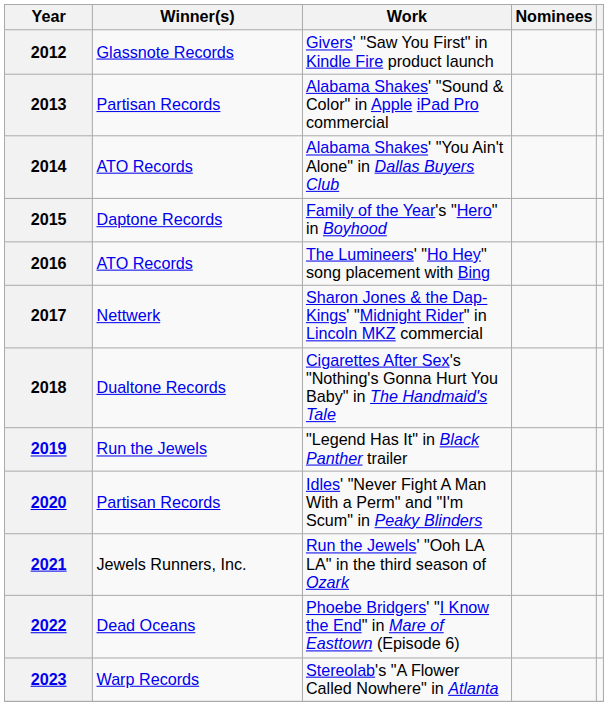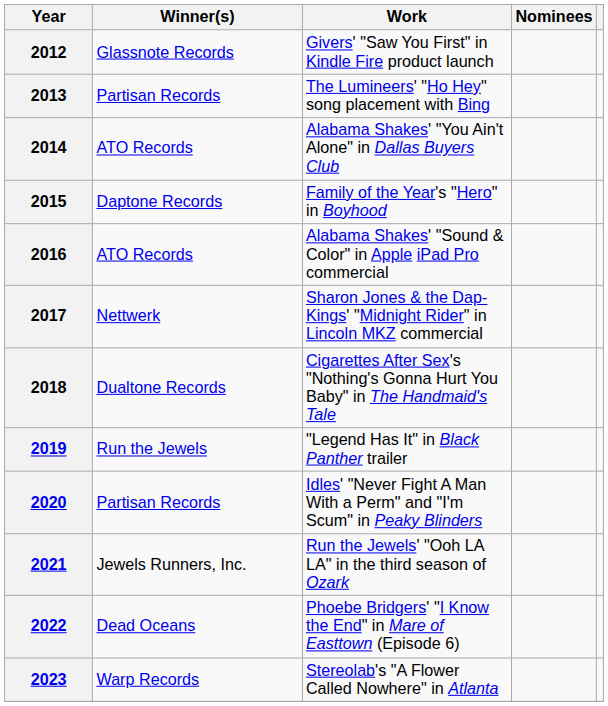 <table class="wikitable sortable">
 <tr>
 <th scope="col" style="width:5em;">Year</th>
 <th scope="col" style="width:200px;">Winner(s)</th>
 <th scope="col" style="width:200px;">Work</th>
 <th scope="col" class="unsortable">Nominees</th>
 <th scope="col" class="unsortable"></th>
 </tr>
 <tr>
 <th scope="row">2012</th>
 <td><a href='#'>Glassnote Records</a></td>
 <td><a href='#'>Givers</a>' "Saw You First" in <a href='#'>Kindle Fire</a> product launch</td>
 <td></td>
 <td align="center"></td>
 </tr>
 <tr>
 <th scope="row">2013</th>
 <td><a href='#'>Partisan Records</a></td>
-<td><a href='#'>Alabama Shakes</a>' "Sound & Color" in <a href='#'>Apple</a> <a href='#'>iPad Pro</a> commercial</td>
+<td><a href='#'>The Lumineers</a>' "<a href='#'>Ho Hey</a>" song placement with <a href='#'>Bing</a></td>
 <td></td>
 <td align="center"></td>
 </tr>
 <tr>
 <th scope="row">2014</th>
 <td><a href='#'>ATO Records</a></td>
 <td><a href='#'>Alabama Shakes</a>' "You Ain't Alone" in <em><a href='#'>Dallas Buyers Club</a></em></td>
 <td></td>
 <td align="center"></td>
 </tr>
 <tr>
 <th scope="row">2015</th>
 <td><a href='#'>Daptone Records</a></td>
 <td><a href='#'>Family of the Year</a>'s "<a href='#'>Hero</a>" in <em><a href='#'>Boyhood</a></em></td>
 <td></td>
 <td align="center"></td>
 </tr>
 <tr>
 <th scope="Row">2016</th>
 <td><a href='#'>ATO Records</a></td>
-<td><a href='#'>The Lumineers</a>' "<a href='#'>Ho Hey</a>" song placement with <a href='#'>Bing</a></td>
+<td><a href='#'>Alabama Shakes</a>' "Sound & Color" in <a href='#'>Apple</a> <a href='#'>iPad Pro</a> commercial</td>
 <td></td>
 <td align="center"></td>
 </tr>
 <tr>
 <th scope="row">2017</th>
 <td><a href='#'>Nettwerk</a></td>
 <td><a href='#'>Sharon Jones & the Dap-Kings</a>' "<a href='#'>Midnight Rider</a>" in <a href='#'>Lincoln MKZ</a> commercial</td>
 <td></td>
 <td align="center"></td>
 </tr>
 <tr>
 <th scope="row">2018</th>
 <td><a href='#'>Dualtone Records</a></td>
 <td><a href='#'>Cigarettes After Sex</a>'s "Nothing's Gonna Hurt You Baby" in <em><a href='#'>The Handmaid's Tale</a></em></td>
 <td></td>
 <td align="center"></td>
 </tr>
 <tr>
 <th scope="row"><a href='#'>2019</a></th>
 <td><a href='#'>Run the Jewels</a></td>
 <td>"Legend Has It" in <em><a href='#'>Black Panther</a></em> trailer</td>
 <td></td>
 <td align="center"></td>
 </tr>
 <tr>
 <th scope="row"><a href='#'>2020</a></th>
 <td><a href='#'>Partisan Records</a></td>
 <td><a href='#'>Idles</a>' "Never Fight A Man With a Perm" and "I'm Scum" in <em><a href='#'>Peaky Blinders</a></em></td>
 <td></td>
 <td align="center"></td>
 </tr>
 <tr>
 <th scope="row"><a href='#'>2021</a></th>
 <td>Jewels Runners, Inc.</td>
 <td><a href='#'>Run the Jewels</a>' "Ooh LA LA" in the third season of <em><a href='#'>Ozark</a></em></td>
 <td></td>
 <td align="center"></td>
 </tr>
 <tr>
 <th scope="row"><a href='#'>2022</a></th>
 <td><a href='#'>Dead Oceans</a></td>
 <td><a href='#'>Phoebe Bridgers</a>' "<a href='#'>I Know the End</a>" in <em><a href='#'>Mare of Easttown</a></em> (Episode 6)</td>
 <td></td>
 <td align="center"></td>
 </tr>
 <tr>
 <th scope="row"><a href='#'>2023</a></th>
 <td><a href='#'>Warp Records</a></td>
 <td><a href='#'>Stereolab</a>'s "A Flower Called Nowhere" in <em><a href='#'>Atlanta</a></em></td>
 <td></td>
 <td align="center"></td>
 </tr>
 <tr>
 </tr>
 </table>
